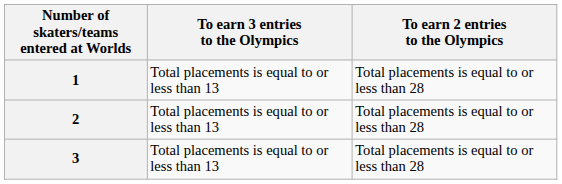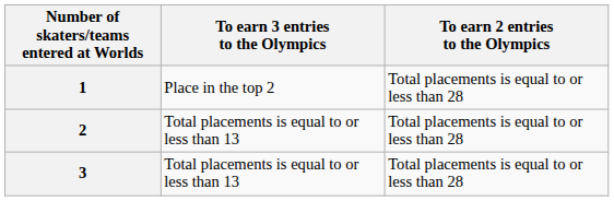 <table class="wikitable">
 <tr>
 <th>Number of skaters/teams <br> entered at Worlds</th>
 <th>To earn 3 entries <br> to the Olympics</th>
 <th>To earn 2 entries <br> to the Olympics</th>
 </tr>
 <tr>
 <th>1</th>
-<td>Total placements is equal to or less than 13</td>
+<td>Place in the top 2</td>
 <td>Total placements is equal to or less than 28</td>
 </tr>
 <tr>
 <th>2</th>
 <td>Total placements is equal to or less than 13</td>
 <td>Total placements is equal to or less than 28</td>
 </tr>
 <tr>
 <th>3</th>
 <td>Total placements is equal to or less than 13</td>
 <td>Total placements is equal to or less than 28</td>
 </tr>
 </table>
